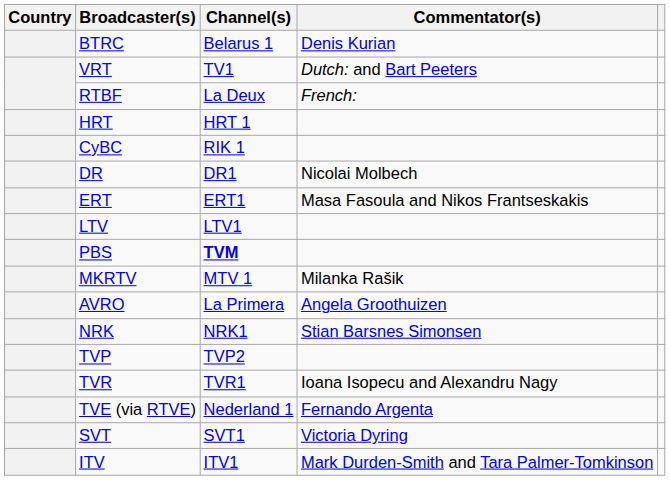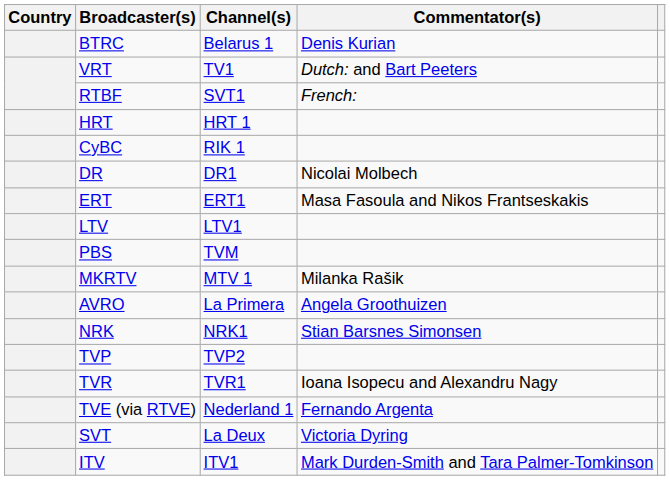 <table class="wikitable plainrowheaders">
 <tr>
 <th scope="col">Country</th>
 <th>Broadcaster(s)</th>
 <th scope="col">Channel(s)</th>
 <th scope="col">Commentator(s)</th>
 <th scope="col"></th>
 </tr>
 <tr>
 <th scope="row"></th>
 <td><a href='#'>BTRC</a></td>
 <td><a href='#'>Belarus 1</a></td>
 <td><a href='#'>Denis Kurian</a></td>
 <td></td>
 </tr>
 <tr>
 <th scope="row" rowspan="2"></th>
 <td><a href='#'>VRT</a></td>
 <td><a href='#'>TV1</a></td>
 <td><em>Dutch:</em>  and <a href='#'>Bart Peeters</a></td>
 <td></td>
 </tr>
 <tr>
 <td><a href='#'>RTBF</a></td>
-<td><a href='#'>La Deux</a></td>
+<td><a href='#'>SVT1</a></td>
 <td><em>French:</em> </td>
 <td></td>
 </tr>
 <tr>
 <th scope="row"></th>
 <td><a href='#'>HRT</a></td>
 <td><a href='#'>HRT 1</a></td>
 <td></td>
 <td></td>
 </tr>
 <tr>
 <th scope="row"></th>
 <td><a href='#'>CyBC</a></td>
 <td><a href='#'>RIK 1</a></td>
 <td></td>
 <td></td>
 </tr>
 <tr>
 <th scope="row"></th>
 <td><a href='#'>DR</a></td>
 <td><a href='#'>DR1</a></td>
 <td>Nicolai Molbech</td>
 <td></td>
 </tr>
 <tr>
 <th scope="row"></th>
 <td><a href='#'>ERT</a></td>
 <td><a href='#'>ERT1</a></td>
 <td>Masa Fasoula and Nikos Frantseskakis</td>
 <td></td>
 </tr>
 <tr>
 <th scope="row"></th>
 <td><a href='#'>LTV</a></td>
 <td><a href='#'>LTV1</a></td>
 <td></td>
 <td></td>
 </tr>
 <tr>
 <th scope="row"></th>
 <td><a href='#'>PBS</a></td>
-<td><strong><a href='#'>TVM</a></strong></td>
+<td><a href='#'>TVM</a></td>
 <td></td>
 <td></td>
 </tr>
 <tr>
 <th scope="row"></th>
 <td><a href='#'>MKRTV</a></td>
 <td><a href='#'>MTV 1</a></td>
 <td>Milanka Rašik</td>
 <td></td>
 </tr>
 <tr>
 <th scope="row"></th>
 <td><a href='#'>AVRO</a></td>
 <td><a href='#'>La Primera</a></td>
 <td><a href='#'>Angela Groothuizen</a></td>
 <td></td>
 </tr>
 <tr>
 <th scope="row"></th>
 <td><a href='#'>NRK</a></td>
 <td><a href='#'>NRK1</a></td>
 <td><a href='#'>Stian Barsnes Simonsen</a></td>
 <td></td>
 </tr>
 <tr>
 <th scope="row"></th>
 <td><a href='#'>TVP</a></td>
 <td><a href='#'>TVP2</a></td>
 <td></td>
 <td></td>
 </tr>
 <tr>
 <th scope="row"></th>
 <td><a href='#'>TVR</a></td>
 <td><a href='#'>TVR1</a></td>
 <td>Ioana Isopecu and Alexandru Nagy</td>
 <td></td>
 </tr>
 <tr>
 <th scope="row"></th>
 <td><a href='#'>TVE</a> (via <a href='#'>RTVE</a>)</td>
 <td><a href='#'>Nederland 1</a></td>
 <td><a href='#'>Fernando Argenta</a></td>
 <td></td>
 </tr>
 <tr>
 <th scope="row"></th>
 <td><a href='#'>SVT</a></td>
-<td><a href='#'>SVT1</a></td>
+<td><a href='#'>La Deux</a></td>
 <td><a href='#'>Victoria Dyring</a></td>
 <td></td>
 </tr>
 <tr>
 <th scope="row"></th>
 <td><a href='#'>ITV</a></td>
 <td><a href='#'>ITV1</a></td>
 <td><a href='#'>Mark Durden-Smith</a> and <a href='#'>Tara Palmer-Tomkinson</a></td>
 <td></td>
 </tr>
 </table>
